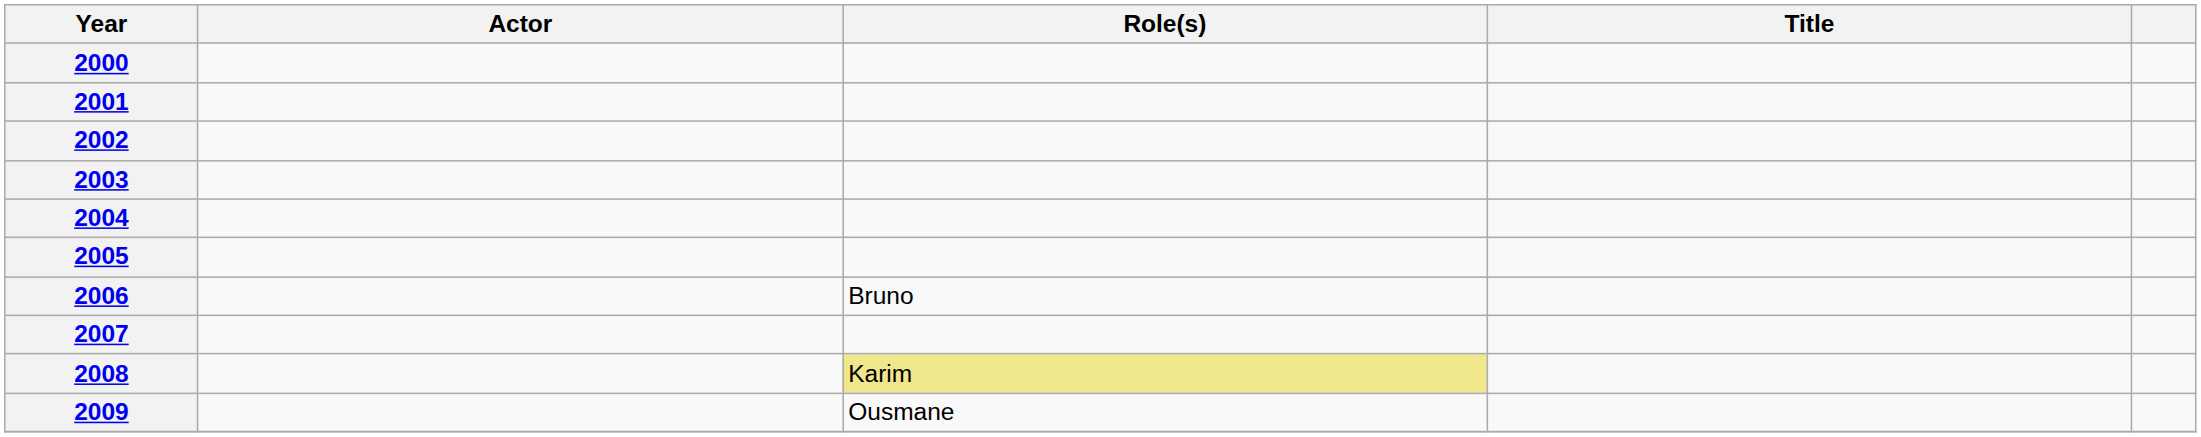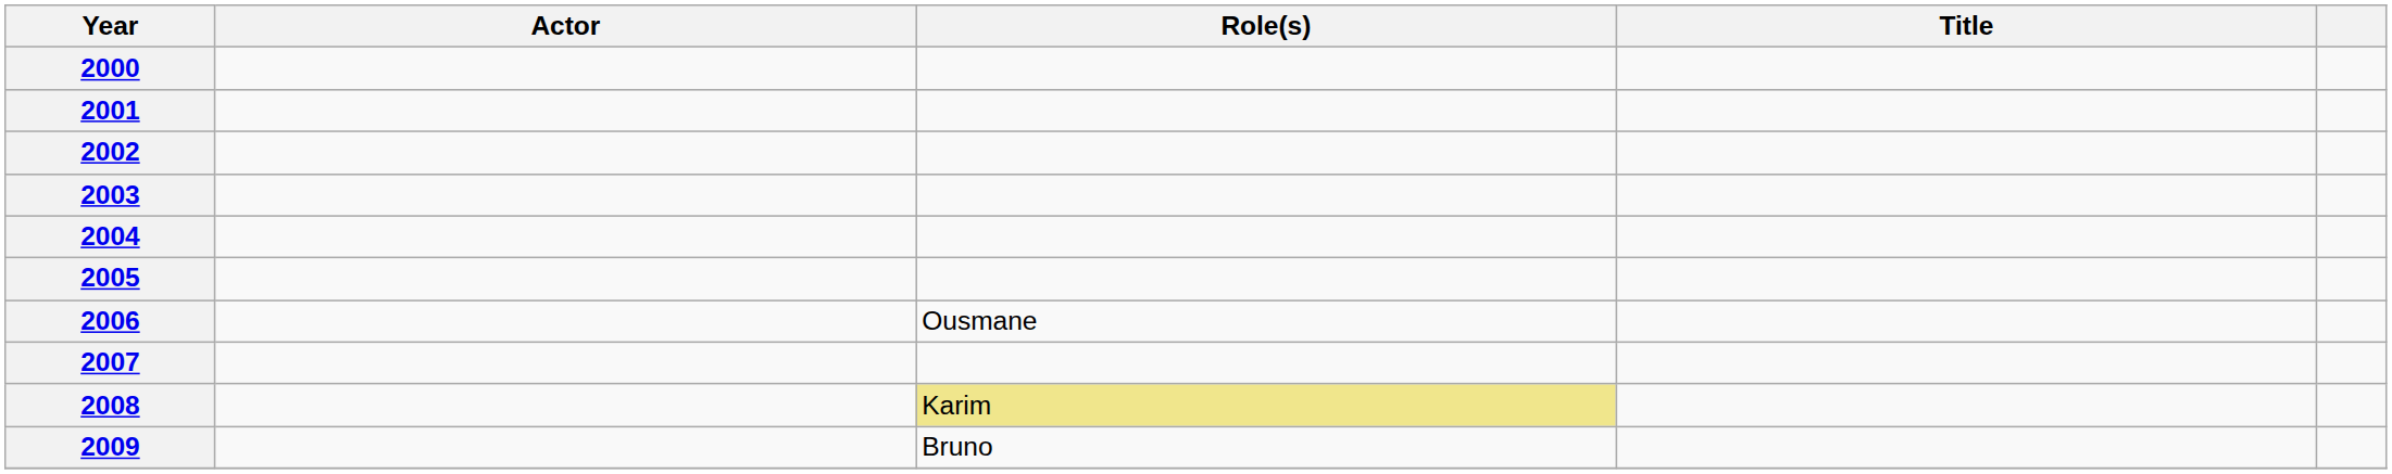 <table class="wikitable unsortable">
 <tr>
 <th scope="col" style="width:3%;">Year</th>
 <th scope="col" style="width:10%;">Actor</th>
 <th scope="col" style="width:10%;">Role(s)</th>
 <th scope="col" style="width:10%;">Title</th>
 <th scope="col" style="width:1%;" class="unsortable"></th>
 </tr>
 <tr>
 <th scope="row", style="text-align:center"><a href='#'>2000</a></th>
 <td></td>
 <td></td>
 <td colspan="1"></td>
 <td style="text-align:center;"></td>
 </tr>
 <tr>
 <th scope="row", style="text-align:center;"><a href='#'>2001</a></th>
 <td></td>
 <td></td>
 <td colspan="1"></td>
 <td style="text-align:center;"></td>
 </tr>
 <tr>
 <th scope="row", style="text-align:center;"><a href='#'>2002</a></th>
 <td></td>
 <td></td>
 <td></td>
 <td style="text-align:center;"></td>
 </tr>
 <tr>
 <th scope="row", style="text-align:center;"><a href='#'>2003</a></th>
 <td></td>
 <td></td>
 <td colspan="1"></td>
 <td style="text-align:center;"></td>
 </tr>
 <tr>
 <th scope="row", style="text-align:center;"><a href='#'>2004</a></th>
 <td></td>
 <td></td>
 <td></td>
 <td style="text-align:center;"></td>
 </tr>
 <tr>
 <th scope="row", style="text-align:center;"><a href='#'>2005</a></th>
 <td></td>
 <td></td>
 <td colspan="1"></td>
 <td style="text-align:center;"></td>
 </tr>
 <tr>
 <th scope="row", style="text-align:center;"><a href='#'>2006</a></th>
 <td></td>
-<td>Bruno</td>
+<td>Ousmane</td>
 <td></td>
 <td style="text-align:center;"></td>
 </tr>
 <tr>
 <th scope="row", style="text-align:center;"><a href='#'>2007</a></th>
 <td></td>
 <td></td>
 <td></td>
 <td style="text-align:center;"></td>
 </tr>
 <tr>
 <th scope="row", style="text-align:center;"><a href='#'>2008</a></th>
 <td></td>
 <td style="background: khaki;">Karim</td>
 <td></td>
 <td style="text-align:center;"></td>
 </tr>
 <tr>
 <th scope="row", style="text-align:center;"><a href='#'>2009</a></th>
 <td></td>
-<td>Ousmane</td>
+<td>Bruno</td>
 <td colspan="1"></td>
 <td style="text-align:center;"></td>
 </tr>
 <tr>
 </tr>
 </table>
